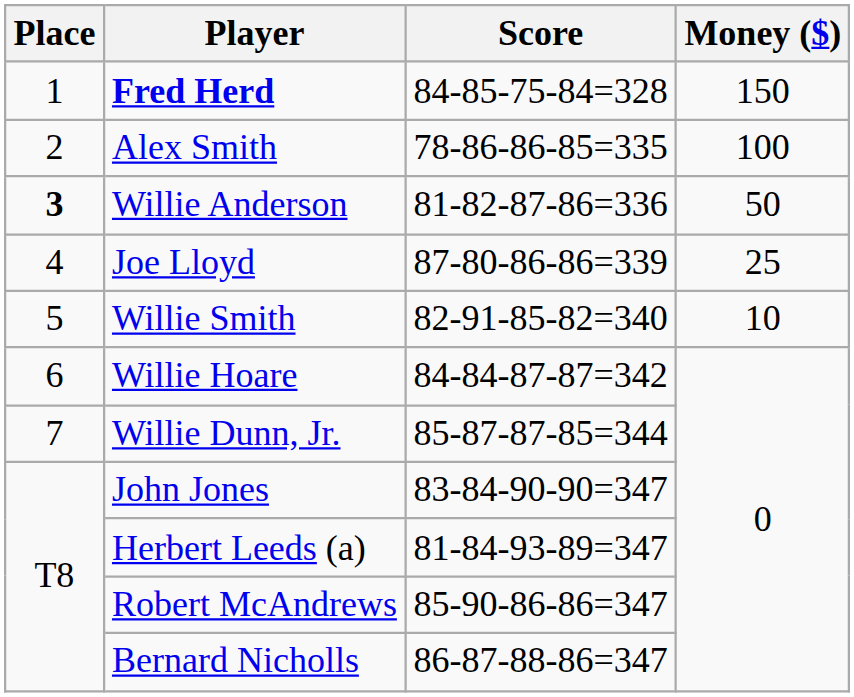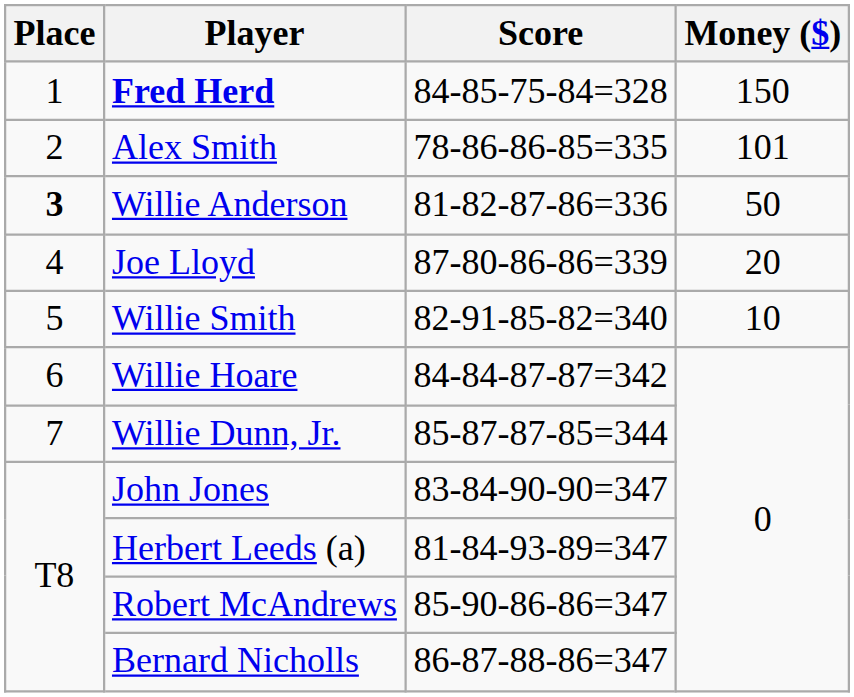 <table class=wikitable>
 <tr>
 <th>Place</th>
 <th>Player</th>
 <th>Score</th>
 <th>Money (<a href='#'>$</a>)</th>
 </tr>
 <tr>
 <td align=center>1</td>
 <td> <strong><a href='#'>Fred Herd</a></strong></td>
 <td>84-85-75-84=328</td>
 <td align=center>150</td>
 </tr>
 <tr>
 <td align=center>2</td>
 <td> <a href='#'>Alex Smith</a></td>
 <td>78-86-86-85=335</td>
-<td align=center>100</td>
+<td align=center>101</td>
 </tr>
 <tr>
 <td align=center><strong>3</strong></td>
 <td> <a href='#'>Willie Anderson</a></td>
 <td>81-82-87-86=336</td>
 <td align=center>50</td>
 </tr>
 <tr>
 <td align=center>4</td>
 <td> <a href='#'>Joe Lloyd</a></td>
 <td>87-80-86-86=339</td>
-<td align=center>25</td>
+<td align=center>20</td>
 </tr>
 <tr>
 <td align=center>5</td>
 <td> <a href='#'>Willie Smith</a></td>
 <td>82-91-85-82=340</td>
 <td align=center>10</td>
 </tr>
 <tr>
 <td align=center>6</td>
 <td> <a href='#'>Willie Hoare</a></td>
 <td>84-84-87-87=342</td>
 <td rowspan=6 align=center>0</td>
 </tr>
 <tr>
 <td align=center>7</td>
 <td> <a href='#'>Willie Dunn, Jr.</a></td>
 <td>85-87-87-85=344</td>
 </tr>
 <tr>
 <td rowspan=4 align=center>T8</td>
 <td> <a href='#'>John Jones</a></td>
 <td>83-84-90-90=347</td>
 </tr>
 <tr>
 <td> <a href='#'>Herbert Leeds</a> (a)</td>
 <td>81-84-93-89=347</td>
 </tr>
 <tr>
 <td> <a href='#'>Robert McAndrews</a></td>
 <td>85-90-86-86=347</td>
 </tr>
 <tr>
 <td> <a href='#'>Bernard Nicholls</a></td>
 <td>86-87-88-86=347</td>
 </tr>
 </table>
